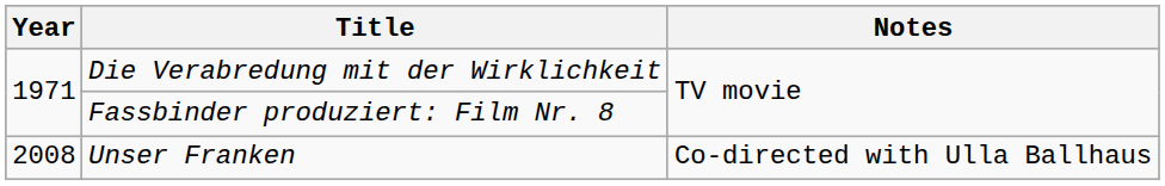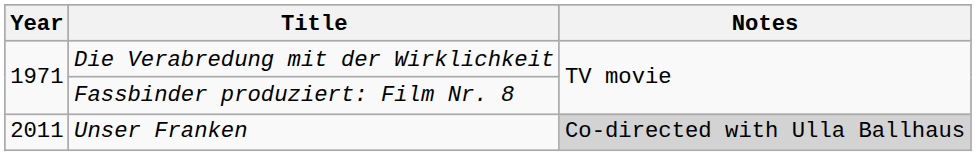 <table class="wikitable">
 <tr>
 <th>Year</th>
 <th>Title</th>
 <th>Notes</th>
 </tr>
 <tr>
 <td rowspan=2>1971</td>
 <td><em>Die Verabredung mit der Wirklichkeit</em></td>
 <td rowspan=2>TV movie</td>
 </tr>
 <tr>
 <td><em>Fassbinder produziert: Film Nr. 8</em></td>
 </tr>
 <tr>
-<td>2008</td>
+<td>2011</td>
 <td><em>Unser Franken</em></td>
-<td>Co-directed with Ulla Ballhaus</td>
+<td style="background: lightgrey;">Co-directed with Ulla Ballhaus</td>
 </tr>
 </table>
